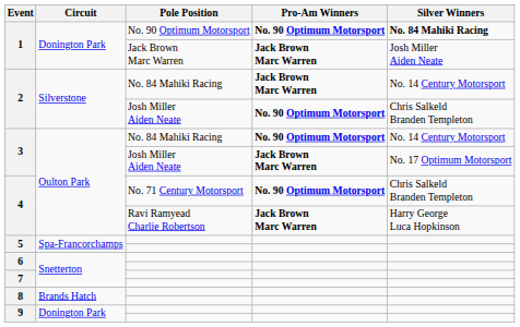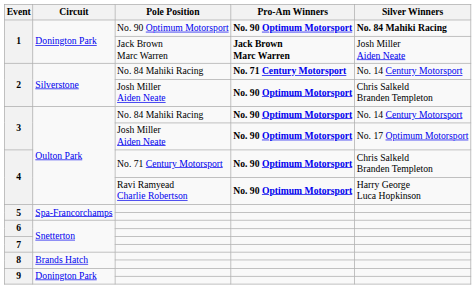 <table class="wikitable" style="font-size: 85%">
 <tr>
 <th>Event</th>
 <th>Circuit</th>
 <th>Pole Position</th>
 <th>Pro-Am Winners</th>
 <th>Silver Winners</th>
 </tr>
 <tr>
 <th rowspan="2">1</th>
 <td rowspan="2"><a href='#'>Donington Park</a></td>
 <td> No. 90 <a href='#'>Optimum Motorsport</a></td>
 <td><strong> No. 90 <a href='#'>Optimum Motorsport</a></strong></td>
 <td><strong> No. 84 Mahiki Racing</strong></td>
 </tr>
 <tr>
 <td> Jack Brown<br> Marc Warren</td>
 <td><strong> Jack Brown<br> Marc Warren</strong></td>
 <td> Josh Miller<br> <a href='#'>Aiden Neate</a></td>
 </tr>
 <tr>
 <th rowspan="2">2</th>
 <td rowspan="2"><a href='#'>Silverstone</a></td>
 <td> No. 84 Mahiki Racing</td>
-<td><strong> Jack Brown<br> Marc Warren</strong></td>
+<td><strong> No. 71 <a href='#'>Century Motorsport</a></strong></td>
 <td> No. 14 <a href='#'>Century Motorsport</a></td>
 </tr>
 <tr>
 <td> Josh Miller<br> <a href='#'>Aiden Neate</a></td>
 <td><strong> No. 90 <a href='#'>Optimum Motorsport</a></strong></td>
 <td> Chris Salkeld<br> Branden Templeton</td>
 </tr>
 <tr>
 <th rowspan="2">3</th>
 <td rowspan="4"><a href='#'>Oulton Park</a></td>
 <td> No. 84 Mahiki Racing</td>
 <td><strong> No. 90 <a href='#'>Optimum Motorsport</a></strong></td>
 <td> No. 14 <a href='#'>Century Motorsport</a></td>
 </tr>
 <tr>
 <td> Josh Miller<br> <a href='#'>Aiden Neate</a></td>
-<td><strong> Jack Brown<br> Marc Warren</strong></td>
+<td><strong> No. 90 <a href='#'>Optimum Motorsport</a></strong></td>
 <td> No. 17 <a href='#'>Optimum Motorsport</a></td>
 </tr>
 <tr>
 <th rowspan="2">4</th>
 <td> No. 71 <a href='#'>Century Motorsport</a></td>
 <td><strong> No. 90 <a href='#'>Optimum Motorsport</a></strong></td>
 <td> Chris Salkeld<br> Branden Templeton</td>
 </tr>
 <tr>
 <td> Ravi Ramyead<br> <a href='#'>Charlie Robertson</a></td>
-<td><strong> Jack Brown<br> Marc Warren</strong></td>
+<td><strong> No. 90 <a href='#'>Optimum Motorsport</a></strong></td>
 <td> Harry George<br> Luca Hopkinson</td>
 </tr>
 <tr>
 <th rowspan="2">5</th>
 <td rowspan="2"><a href='#'>Spa-Francorchamps</a></td>
 <td></td>
 <td></td>
 <td></td>
 </tr>
 <tr>
 <td></td>
 <td></td>
 <td></td>
 </tr>
 <tr>
 <th rowspan="2">6</th>
 <td rowspan="4"><a href='#'> Snetterton</a></td>
 <td></td>
 <td></td>
 <td></td>
 </tr>
 <tr>
 <td></td>
 <td></td>
 <td></td>
 </tr>
 <tr>
 <th rowspan="2">7</th>
 <td></td>
 <td></td>
 <td></td>
 </tr>
 <tr>
 <td></td>
 <td></td>
 <td></td>
 </tr>
 <tr>
 <th rowspan="2">8</th>
 <td rowspan="2"><a href='#'>Brands Hatch</a></td>
 <td></td>
 <td></td>
 <td></td>
 </tr>
 <tr>
 <td></td>
 <td></td>
 <td></td>
 </tr>
 <tr>
 <th rowspan="2">9</th>
 <td rowspan="2"><a href='#'>Donington Park</a></td>
 <td></td>
 <td></td>
 <td></td>
 </tr>
 <tr>
 <td></td>
 <td></td>
 <td></td>
 </tr>
 </table>
